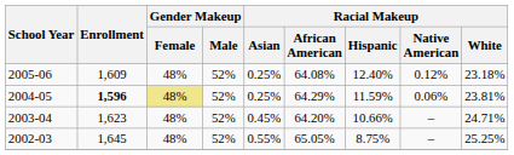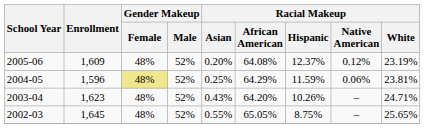 <table class="wikitable" style="font-size: 95%;">
 <tr>
 <th rowspan="2">School Year</th>
 <th rowspan="2">Enrollment</th>
 <th colspan="2">Gender Makeup</th>
 <th colspan="5">Racial Makeup</th>
 </tr>
 <tr>
 <th>Female</th>
 <th>Male</th>
 <th>Asian</th>
 <th>African <br>American</th>
 <th>Hispanic</th>
 <th>Native <br>American</th>
 <th>White</th>
 </tr>
 <tr>
 <td align="left">2005-06</td>
 <td align="center">1,609</td>
 <td align="center">48%</td>
 <td align="center">52%</td>
-<td align="center">0.25%</td>
+<td align="center">0.20%</td>
 <td align="center">64.08%</td>
-<td align="center">12.40%</td>
+<td align="center">12.37%</td>
 <td align="center">0.12%</td>
-<td align="center">23.18%</td>
+<td align="center">23.19%</td>
 </tr>
 <tr>
 <td align="left">2004-05</td>
-<td align="center"><strong>1,596</strong></td>
+<td align="center">1,596</td>
 <td align="center" style="background: khaki;">48%</td>
 <td align="center">52%</td>
 <td align="center">0.25%</td>
 <td align="center">64.29%</td>
 <td align="center">11.59%</td>
 <td align="center">0.06%</td>
 <td align="center">23.81%</td>
 </tr>
 <tr>
 <td align="left">2003-04</td>
 <td align="center">1,623</td>
 <td align="center">48%</td>
 <td align="center">52%</td>
-<td align="center">0.45%</td>
+<td align="center">0.43%</td>
 <td align="center">64.20%</td>
-<td align="center">10.66%</td>
+<td align="center">10.26%</td>
 <td align="center">–</td>
 <td align="center">24.71%</td>
 </tr>
 <tr>
 <td align="left">2002-03</td>
 <td align="center">1,645</td>
 <td align="center">48%</td>
 <td align="center">52%</td>
 <td align="center">0.55%</td>
 <td align="center">65.05%</td>
 <td align="center">8.75%</td>
 <td align="center">–</td>
-<td align="center">25.25%</td>
+<td align="center">25.65%</td>
 </tr>
 <tr>
 </tr>
 </table>
